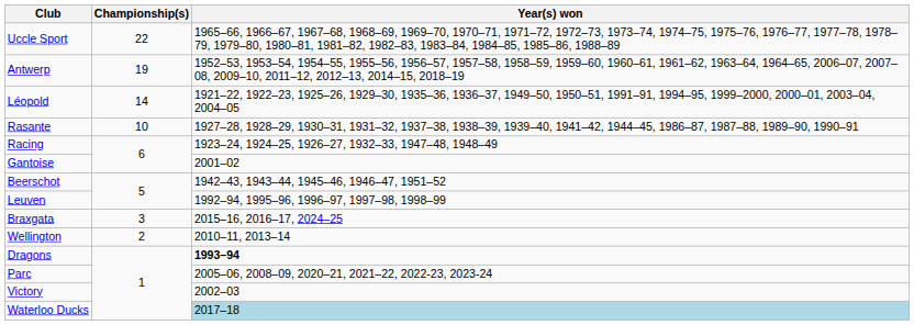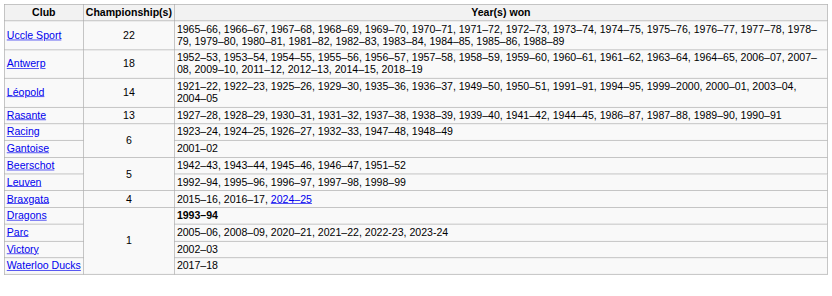 <table class="wikitable sortable">
 <tr>
 <th>Club</th>
 <th>Championship(s)</th>
 <th>Year(s) won</th>
 </tr>
 <tr>
 <td><a href='#'>Uccle Sport</a></td>
 <td align=center>22</td>
 <td>1965–66, 1966–67, 1967–68, 1968–69, 1969–70, 1970–71, 1971–72, 1972–73, 1973–74, 1974–75, 1975–76, 1976–77, 1977–78, 1978–79, 1979–80, 1980–81, 1981–82, 1982–83, 1983–84, 1984–85, 1985–86, 1988–89</td>
 </tr>
 <tr>
 <td><a href='#'>Antwerp</a></td>
-<td align=center>19</td>
+<td align=center>18</td>
 <td>1952–53, 1953–54, 1954–55, 1955–56, 1956–57, 1957–58, 1958–59, 1959–60, 1960–61, 1961–62, 1963–64, 1964–65, 2006–07, 2007–08, 2009–10, 2011–12, 2012–13, 2014–15, 2018–19</td>
 </tr>
 <tr>
 <td><a href='#'>Léopold</a></td>
 <td align=center>14</td>
 <td>1921–22, 1922–23, 1925–26, 1929–30, 1935–36, 1936–37, 1949–50, 1950–51, 1991–91, 1994–95, 1999–2000, 2000–01, 2003–04, 2004–05</td>
 </tr>
 <tr>
 <td><a href='#'>Rasante</a></td>
-<td align=center>10</td>
+<td align=center>13</td>
 <td>1927–28, 1928–29, 1930–31, 1931–32, 1937–38, 1938–39, 1939–40, 1941–42, 1944–45, 1986–87, 1987–88, 1989–90, 1990–91</td>
 </tr>
 <tr>
 <td><a href='#'>Racing</a></td>
 <td align=center rowspan=2>6</td>
 <td>1923–24, 1924–25, 1926–27, 1932–33, 1947–48, 1948–49</td>
 </tr>
 <tr>
 <td><a href='#'>Gantoise</a></td>
 <td>2001–02</td>
 </tr>
 <tr>
 <td><a href='#'>Beerschot</a></td>
 <td align=center rowspan=2>5</td>
 <td>1942–43, 1943–44, 1945–46, 1946–47, 1951–52</td>
 </tr>
 <tr>
 <td><a href='#'>Leuven</a></td>
 <td>1992–94, 1995–96, 1996–97, 1997–98, 1998–99</td>
 </tr>
 <tr>
 <td><a href='#'>Braxgata</a></td>
-<td align=center>3</td>
+<td align=center>4</td>
 <td>2015–16, 2016–17, <a href='#'>2024–25</a></td>
-</tr>
-<tr>
-<td><a href='#'>Wellington</a></td>
-<td align=center>2</td>
-<td>2010–11, 2013–14</td>
 </tr>
 <tr>
 <td><a href='#'>Dragons</a></td>
 <td align=center rowspan=4>1</td>
 <td><strong>1993–94</strong></td>
 </tr>
 <tr>
 <td><a href='#'>Parc</a></td>
 <td>2005–06, 2008–09, 2020–21, 2021–22, 2022-23, 2023-24</td>
 </tr>
 <tr>
 <td><a href='#'>Victory</a></td>
 <td>2002–03</td>
 </tr>
 <tr>
 <td><a href='#'>Waterloo Ducks</a></td>
-<td style="background: lightblue;">2017–18</td>
+<td>2017–18</td>
 </tr>
 </table>
